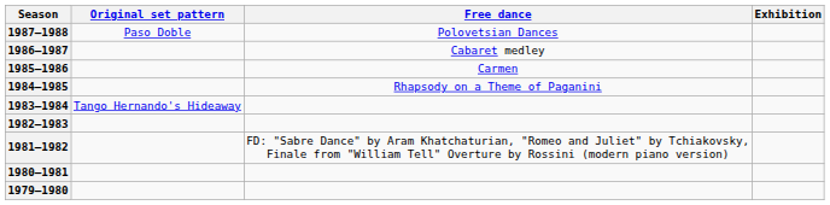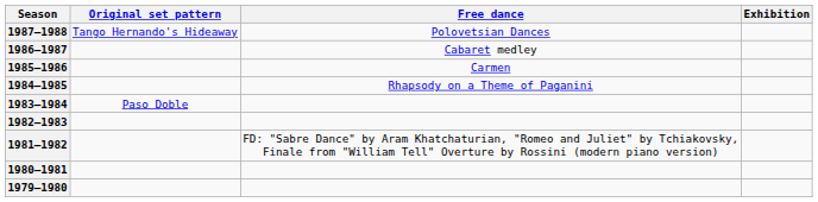 <table class="wikitable" style="text-align:center">
 <tr>
 <th>Season</th>
 <th><a href='#'>Original set pattern</a></th>
 <th><a href='#'>Free dance</a></th>
 <th>Exhibition</th>
 </tr>
 <tr>
 <th>1987–1988</th>
-<td><a href='#'>Paso Doble</a></td>
+<td><a href='#'>Tango Hernando's Hideaway</a></td>
 <td><a href='#'>Polovetsian Dances</a></td>
 <td></td>
 </tr>
 <tr>
 <th>1986–1987</th>
 <td></td>
 <td><a href='#'>Cabaret</a> medley</td>
 <td></td>
 </tr>
 <tr>
 <th>1985–1986</th>
 <td></td>
 <td><a href='#'>Carmen</a></td>
 <td></td>
 </tr>
 <tr>
 <th>1984–1985</th>
 <td></td>
 <td><a href='#'>Rhapsody on a Theme of Paganini</a></td>
 <td></td>
 </tr>
 <tr>
 <th>1983–1984</th>
-<td><a href='#'>Tango Hernando's Hideaway</a></td>
+<td><a href='#'>Paso Doble</a></td>
 <td></td>
 <td></td>
 </tr>
 <tr>
 <th>1982–1983</th>
 <td></td>
 <td></td>
 <td></td>
 </tr>
 <tr>
 <th>1981–1982</th>
 <td></td>
 <td>FD: "Sabre Dance" by Aram Khatchaturian, "Romeo and Juliet" by Tchiakovsky,<br>Finale from "William Tell" Overture by Rossini (modern piano version)</td>
 <td></td>
 </tr>
 <tr>
 <th>1980–1981</th>
 <td></td>
 <td></td>
 <td></td>
 </tr>
 <tr>
 <th>1979–1980</th>
 <td></td>
 <td></td>
 <td></td>
 </tr>
 </table>
